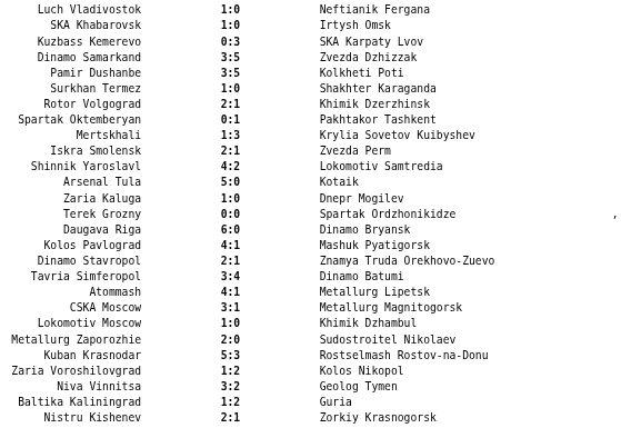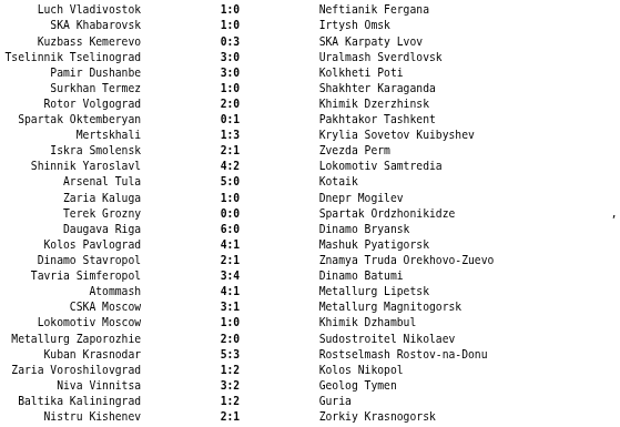 <table style="width:100%;" cellspacing="1">
 <tr>
 <th width=20%></th>
 <th width=12%></th>
 <th width=20%></th>
 <th></th>
 </tr>
 <tr style=font-size:90%>
 <td align=right>Luch Vladivostok</td>
 <td align=center><strong>1:0</strong></td>
 <td>Neftianik Fergana</td>
 <td></td>
 </tr>
 <tr style=font-size:90%>
 <td align=right>SKA Khabarovsk</td>
 <td align=center><strong>1:0</strong></td>
 <td>Irtysh Omsk</td>
 <td></td>
 </tr>
 <tr style=font-size:90%>
 <td align=right>Kuzbass Kemerevo</td>
 <td align=center><strong>0:3</strong></td>
 <td>SKA Karpaty Lvov</td>
 <td></td>
 </tr>
 <tr style=font-size:90%>
-<td align=right>Dinamo Samarkand</td>
-<td align=center><strong>3:5</strong></td>
-<td>Zvezda Dzhizzak</td>
+<td align=right>Tselinnik Tselinograd</td>
+<td align=center><strong>3:0</strong></td>
+<td>Uralmash Sverdlovsk</td>
 <td></td>
 </tr>
 <tr style=font-size:90%>
 <td align=right>Pamir Dushanbe</td>
-<td align=center><strong>3:5</strong></td>
+<td align=center><strong>3:0</strong></td>
 <td>Kolkheti Poti</td>
 <td></td>
 </tr>
 <tr style=font-size:90%>
 <td align=right>Surkhan Termez</td>
 <td align=center><strong>1:0</strong></td>
 <td>Shakhter Karaganda</td>
 <td></td>
 </tr>
 <tr style=font-size:90%>
 <td align=right>Rotor Volgograd</td>
-<td align=center><strong>2:1</strong></td>
+<td align=center><strong>2:0</strong></td>
 <td>Khimik Dzerzhinsk</td>
 <td></td>
 </tr>
 <tr style=font-size:90%>
 <td align=right>Spartak Oktemberyan</td>
 <td align=center><strong>0:1</strong></td>
 <td>Pakhtakor Tashkent</td>
 <td></td>
 </tr>
 <tr style=font-size:90%>
 <td align=right>Mertskhali</td>
 <td align=center><strong>1:3</strong></td>
 <td>Krylia Sovetov Kuibyshev</td>
 <td></td>
 </tr>
 <tr style=font-size:90%>
 <td align=right>Iskra Smolensk</td>
 <td align=center><strong>2:1</strong></td>
 <td>Zvezda Perm</td>
 <td></td>
 </tr>
 <tr style=font-size:90%>
 <td align=right>Shinnik Yaroslavl</td>
 <td align=center><strong>4:2</strong></td>
 <td>Lokomotiv Samtredia</td>
 <td></td>
 </tr>
 <tr style=font-size:90%>
 <td align=right>Arsenal Tula</td>
 <td align=center><strong>5:0</strong></td>
 <td>Kotaik</td>
 <td></td>
 </tr>
 <tr style=font-size:90%>
 <td align=right>Zaria Kaluga</td>
 <td align=center><strong>1:0</strong></td>
 <td>Dnepr Mogilev</td>
 <td></td>
 </tr>
 <tr style=font-size:90%>
 <td align=right>Terek Grozny</td>
 <td align=center><strong>0:0</strong></td>
 <td>Spartak Ordzhonikidze</td>
 <td>, </td>
 </tr>
 <tr style=font-size:90%>
 <td align=right>Daugava Riga</td>
 <td align=center><strong>6:0</strong></td>
 <td>Dinamo Bryansk</td>
 <td></td>
 </tr>
 <tr style=font-size:90%>
 <td align=right>Kolos Pavlograd</td>
 <td align=center><strong>4:1</strong></td>
 <td>Mashuk Pyatigorsk</td>
 <td></td>
 </tr>
 <tr style=font-size:90%>
 <td align=right>Dinamo Stavropol</td>
 <td align=center><strong>2:1</strong></td>
 <td>Znamya Truda Orekhovo-Zuevo</td>
 <td></td>
 </tr>
 <tr style=font-size:90%>
 <td align=right>Tavria Simferopol</td>
 <td align=center><strong>3:4</strong></td>
 <td>Dinamo Batumi</td>
 <td></td>
 </tr>
 <tr style=font-size:90%>
 <td align=right>Atommash</td>
 <td align=center><strong>4:1</strong></td>
 <td>Metallurg Lipetsk</td>
 <td></td>
 </tr>
 <tr style=font-size:90%>
 <td align=right>CSKA Moscow</td>
 <td align=center><strong>3:1</strong></td>
 <td>Metallurg Magnitogorsk</td>
 <td></td>
 </tr>
 <tr style=font-size:90%>
 <td align=right>Lokomotiv Moscow</td>
 <td align=center><strong>1:0</strong></td>
 <td>Khimik Dzhambul</td>
 <td></td>
 </tr>
 <tr style=font-size:90%>
 <td align=right>Metallurg Zaporozhie</td>
 <td align=center><strong>2:0</strong></td>
 <td>Sudostroitel Nikolaev</td>
 <td></td>
 </tr>
 <tr style=font-size:90%>
 <td align=right>Kuban Krasnodar</td>
 <td align=center><strong>5:3</strong></td>
 <td>Rostselmash Rostov-na-Donu</td>
 <td></td>
 </tr>
 <tr style=font-size:90%>
 <td align=right>Zaria Voroshilovgrad</td>
 <td align=center><strong>1:2</strong></td>
 <td>Kolos Nikopol</td>
 <td></td>
 </tr>
 <tr style=font-size:90%>
 <td align=right>Niva Vinnitsa</td>
 <td align=center><strong>3:2</strong></td>
 <td>Geolog Tymen</td>
 <td></td>
 </tr>
 <tr style=font-size:90%>
 <td align=right>Baltika Kaliningrad</td>
 <td align=center><strong>1:2</strong></td>
 <td>Guria</td>
 <td></td>
 </tr>
 <tr style=font-size:90%>
 <td align=right>Nistru Kishenev</td>
 <td align=center><strong>2:1</strong></td>
 <td>Zorkiy Krasnogorsk</td>
 <td></td>
 </tr>
 </table>
